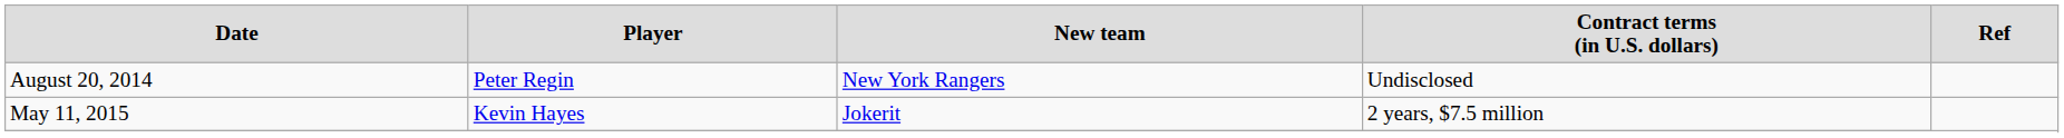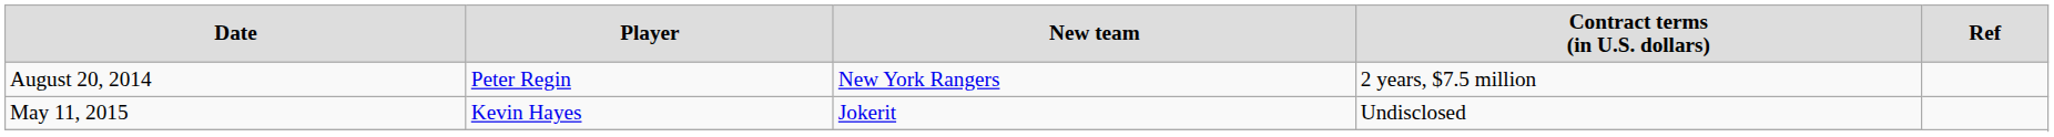 <table class="wikitable" width=97%>
 <tr align="center" bgcolor="#dddddd">
 <td><strong>Date</strong></td>
 <td><strong>Player</strong></td>
 <td><strong>New team</strong></td>
 <td><strong>Contract terms</strong><br><strong>(in U.S. dollars)</strong></td>
 <td><strong>Ref</strong></td>
 </tr>
 <tr>
 <td>August 20, 2014</td>
 <td><a href='#'>Peter Regin</a></td>
 <td><a href='#'>New York Rangers</a></td>
-<td>Undisclosed</td>
+<td>2 years, $7.5 million</td>
 <td></td>
 </tr>
 <tr>
 <td>May 11, 2015</td>
 <td><a href='#'>Kevin Hayes</a></td>
 <td><a href='#'>Jokerit</a></td>
-<td>2 years, $7.5 million</td>
+<td>Undisclosed</td>
 </tr>
 <tr>
 </tr>
 </table>
